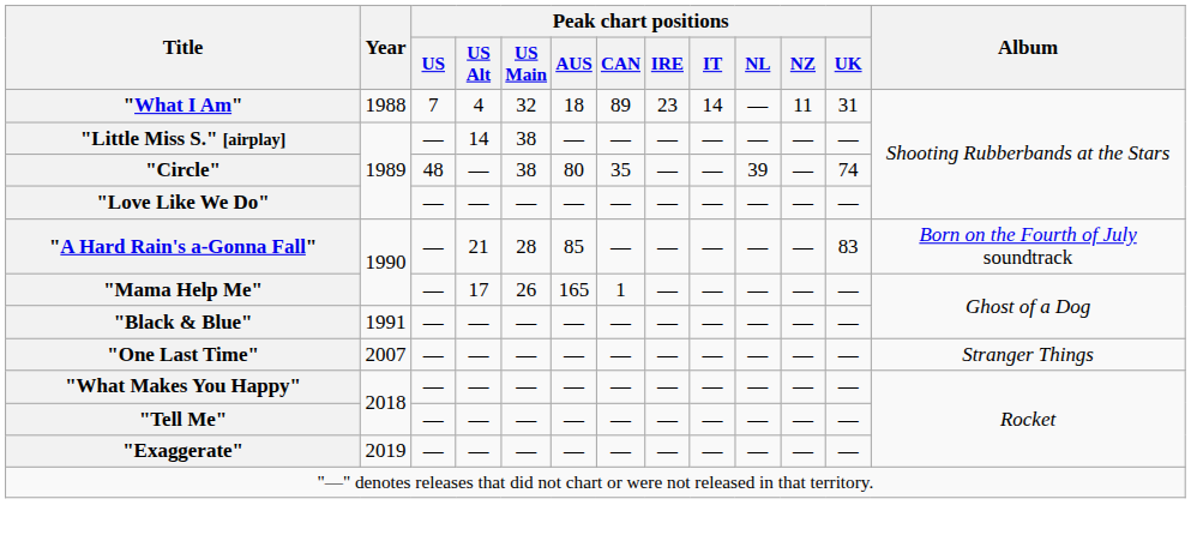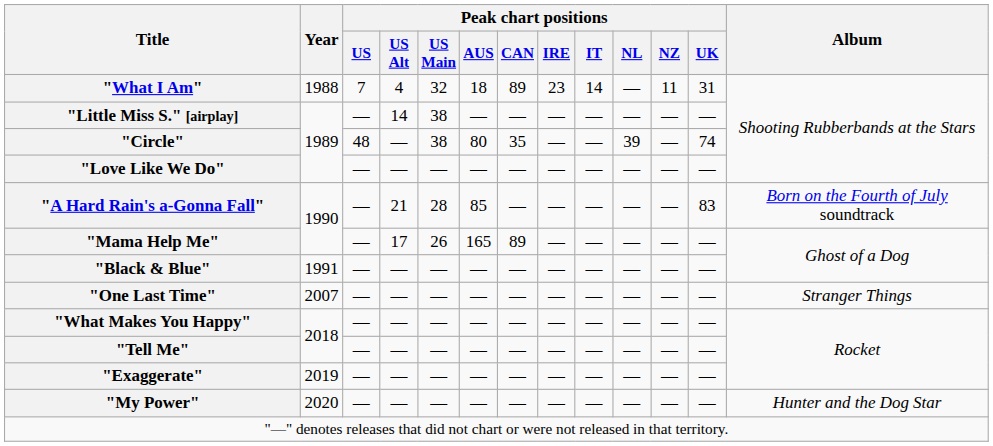 <table class="wikitable plainrowheaders" style="text-align:center;">
 <tr>
 <th rowspan="2" scope="col" style="width:17em;">Title</th>
 <th rowspan="2" scope="col" style="width:2em;">Year</th>
 <th colspan="10">Peak chart positions</th>
 <th rowspan="2" style="width:15em;">Album</th>
 </tr>
 <tr>
 <th scope="col" style="width:2em;font-size:90%;"><a href='#'>US</a><br></th>
 <th scope="col" style="width:2em;font-size:90%;"><a href='#'>US Alt</a><br></th>
 <th scope="col" style="width:2em;font-size:90%;"><a href='#'>US Main</a><br></th>
 <th scope="col" style="width:2em;font-size:90%;"><a href='#'>AUS</a><br></th>
 <th scope="col" style="width:2em;font-size:90%;"><a href='#'>CAN</a><br></th>
 <th scope="col" style="width:2em;font-size:90%;"><a href='#'>IRE</a><br></th>
 <th scope="col" style="width:2em;font-size:90%;"><a href='#'>IT</a><br></th>
 <th scope="col" style="width:2em;font-size:90%;"><a href='#'>NL</a><br></th>
 <th scope="col" style="width:2em;font-size:90%;"><a href='#'>NZ</a><br></th>
 <th scope="col" style="width:2em;font-size:90%;"><a href='#'>UK</a><br></th>
 </tr>
 <tr>
 <th scope="row">"<a href='#'>What I Am</a>"</th>
 <td>1988</td>
 <td>7</td>
 <td>4</td>
 <td>32</td>
 <td>18</td>
 <td>89</td>
 <td>23</td>
 <td>14</td>
 <td>—</td>
 <td>11</td>
 <td>31</td>
 <td rowspan="4"><em>Shooting Rubberbands at the Stars</em></td>
 </tr>
 <tr>
 <th scope="row">"Little Miss S." <small>[airplay]</small></th>
 <td rowspan="3">1989</td>
 <td>—</td>
 <td>14</td>
 <td>38</td>
 <td>—</td>
 <td>—</td>
 <td>—</td>
 <td>—</td>
 <td>—</td>
 <td>—</td>
 <td>—</td>
 </tr>
 <tr>
 <th scope="row">"Circle"</th>
 <td>48</td>
 <td>—</td>
 <td>38</td>
 <td>80</td>
 <td>35</td>
 <td>—</td>
 <td>—</td>
 <td>39</td>
 <td>—</td>
 <td>74</td>
 </tr>
 <tr>
 <th scope="row">"Love Like We Do"</th>
 <td>—</td>
 <td>—</td>
 <td>—</td>
 <td>—</td>
 <td>—</td>
 <td>—</td>
 <td>—</td>
 <td>—</td>
 <td>—</td>
 <td>—</td>
 </tr>
 <tr>
 <th scope="row">"<a href='#'>A Hard Rain's a-Gonna Fall</a>"</th>
 <td rowspan="2">1990</td>
 <td>—</td>
 <td>21</td>
 <td>28</td>
 <td>85</td>
 <td>—</td>
 <td>—</td>
 <td>—</td>
 <td>—</td>
 <td>—</td>
 <td>83</td>
 <td><em><a href='#'>Born on the Fourth of July</a></em> soundtrack</td>
 </tr>
 <tr>
 <th scope="row">"Mama Help Me"</th>
 <td>—</td>
 <td>17</td>
 <td>26</td>
 <td>165</td>
-<td>1</td>
+<td>89</td>
 <td>—</td>
 <td>—</td>
 <td>—</td>
 <td>—</td>
 <td>—</td>
 <td rowspan="2"><em>Ghost of a Dog</em></td>
 </tr>
 <tr>
 <th scope="row">"Black & Blue"</th>
 <td>1991</td>
 <td>—</td>
 <td>—</td>
 <td>—</td>
 <td>—</td>
 <td>—</td>
 <td>—</td>
 <td>—</td>
 <td>—</td>
 <td>—</td>
 <td>—</td>
 </tr>
 <tr>
 <th scope="row">"One Last Time"</th>
 <td>2007</td>
 <td>—</td>
 <td>—</td>
 <td>—</td>
 <td>—</td>
 <td>—</td>
 <td>—</td>
 <td>—</td>
 <td>—</td>
 <td>—</td>
 <td>—</td>
 <td><em>Stranger Things</em></td>
 </tr>
 <tr>
 <th scope="row">"What Makes You Happy"</th>
 <td rowspan="2">2018</td>
 <td>—</td>
 <td>—</td>
 <td>—</td>
 <td>—</td>
 <td>—</td>
 <td>—</td>
 <td>—</td>
 <td>—</td>
 <td>—</td>
 <td>—</td>
 <td rowspan="3"><em>Rocket</em></td>
 </tr>
 <tr>
 <th scope="row">"Tell Me"</th>
 <td>—</td>
 <td>—</td>
 <td>—</td>
 <td>—</td>
 <td>—</td>
 <td>—</td>
 <td>—</td>
 <td>—</td>
 <td>—</td>
 <td>—</td>
 </tr>
 <tr>
 <th scope="row">"Exaggerate"</th>
 <td>2019</td>
 <td>—</td>
 <td>—</td>
 <td>—</td>
 <td>—</td>
 <td>—</td>
 <td>—</td>
 <td>—</td>
 <td>—</td>
 <td>—</td>
 <td>—</td>
 </tr>
 <tr>
+<th scope="row">"My Power"</th>
+<td>2020</td>
+<td>—</td>
+<td>—</td>
+<td>—</td>
+<td>—</td>
+<td>—</td>
+<td>—</td>
+<td>—</td>
+<td>—</td>
+<td>—</td>
+<td>—</td>
+<td><em>Hunter and the Dog Star</em></td>
+</tr>
+<tr>
 <td colspan="13" style="font-size:90%">"—" denotes releases that did not chart or were not released in that territory.</td>
 </tr>
 </table>
